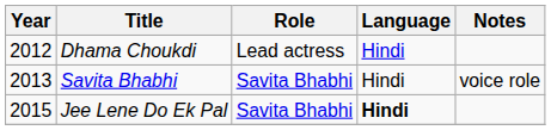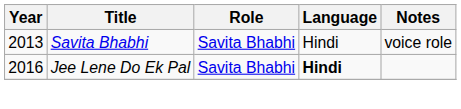 <table class="wikitable" style="font-size: 95%;">
 <tr>
 <th>Year</th>
 <th>Title</th>
 <th>Role</th>
 <th>Language</th>
 <th>Notes</th>
 </tr>
 <tr>
-<td>2012</td>
-<td><em>Dhama Choukdi</em></td>
-<td>Lead actress</td>
-<td><a href='#'>Hindi</a></td>
-<td></td>
-</tr>
-<tr>
 <td>2013</td>
 <td><em><a href='#'>Savita Bhabhi</a></em></td>
 <td><a href='#'>Savita Bhabhi</a></td>
 <td>Hindi</td>
 <td>voice role</td>
 </tr>
 <tr>
-<td>2015</td>
+<td>2016</td>
 <td><em>Jee Lene Do Ek Pal</em></td>
 <td><a href='#'>Savita Bhabhi</a></td>
 <td><strong>Hindi</strong></td>
 <td></td>
 </tr>
 <tr>
 </tr>
 </table>
